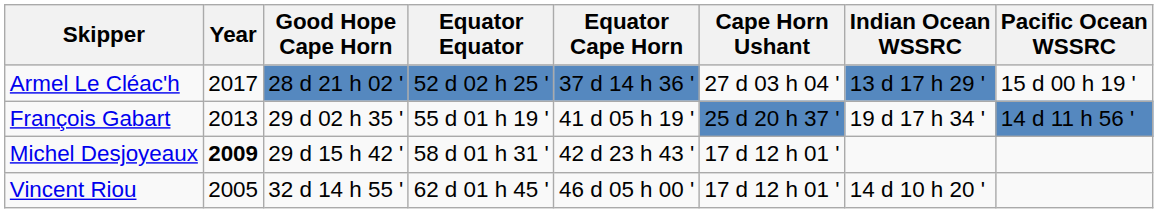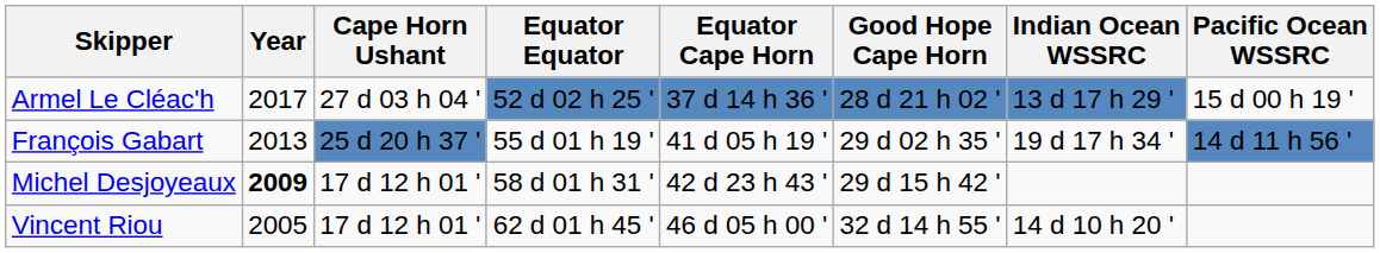 <table class="wikitable sortable" style="font-size:100%">
 <tr>
 <th>Skipper</th>
 <th>Year</th>
-<th>Good Hope<br>Cape Horn</th>
+<th>Cape Horn<br>Ushant</th>
 <th>Equator<br>Equator</th>
 <th>Equator<br>Cape Horn</th>
-<th>Cape Horn<br>Ushant</th>
+<th>Good Hope<br>Cape Horn</th>
 <th>Indian Ocean<br>WSSRC</th>
 <th>Pacific Ocean<br>WSSRC</th>
 </tr>
 <tr>
 <td><a href='#'>Armel Le Cléac'h</a></td>
 <td>2017</td>
-<td bgcolor=5588bf>28 d 21 h 02 '</td>
+<td>27 d 03 h 04 '</td>
 <td bgcolor=5588bf>52 d 02 h 25 '</td>
 <td bgcolor=5588bf>37 d 14 h 36 '</td>
-<td>27 d 03 h 04 '</td>
+<td bgcolor=5588bf>28 d 21 h 02 '</td>
 <td bgcolor=5588bf>13 d 17 h 29 '</td>
 <td>15 d 00 h 19 '</td>
 </tr>
 <tr>
 <td><a href='#'>François Gabart</a></td>
 <td>2013</td>
-<td>29 d 02 h 35 '</td>
+<td bgcolor=5588bf>25 d 20 h 37 '</td>
 <td>55 d 01 h 19 '</td>
 <td>41 d 05 h 19 '</td>
-<td bgcolor=5588bf>25 d 20 h 37 '</td>
+<td>29 d 02 h 35 '</td>
 <td>19 d 17 h 34 '</td>
 <td bgcolor=5588bf>14 d 11 h 56 '</td>
 </tr>
 <tr>
 <td><a href='#'>Michel Desjoyeaux</a></td>
 <td><strong>2009</strong></td>
-<td>29 d 15 h 42 '</td>
+<td>17 d 12 h 01 '</td>
 <td>58 d 01 h 31 '</td>
 <td>42 d 23 h 43 '</td>
-<td>17 d 12 h 01 '</td>
+<td>29 d 15 h 42 '</td>
 <td></td>
 <td></td>
 </tr>
 <tr>
 <td><a href='#'>Vincent Riou</a></td>
 <td>2005</td>
-<td>32 d 14 h 55 '</td>
+<td>17 d 12 h 01 '</td>
 <td>62 d 01 h 45 '</td>
 <td>46 d 05 h 00 '</td>
-<td>17 d 12 h 01 '</td>
+<td>32 d 14 h 55 '</td>
 <td>14 d 10 h 20 '</td>
 <td></td>
 </tr>
 </table>
